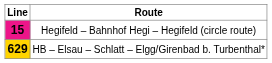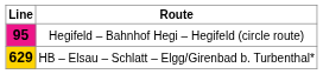 <table border="1" cellspacing="0" cellpadding="3" style="border-collapse:collapse; font-size:95%; margin-left:10px; margin-bottom:5px;">
 <tr>
 <th>Line</th>
 <th>Route</th>
 </tr>
 <tr align=center>
-<td bgcolor=#ED1589><span><big><strong>15</strong></big></span></td>
+<td bgcolor=#ED1589><span><big><strong>95</strong></big></span></td>
 <td>Hegifeld – Bahnhof Hegi – Hegifeld (circle route)</td>
 </tr>
 <tr align=center>
 <td bgcolor=#FFD400><big><strong>629</strong></big></td>
 <td>HB – Elsau – Schlatt – Elgg/Girenbad b. Turbenthal*</td>
 </tr>
 </table>
